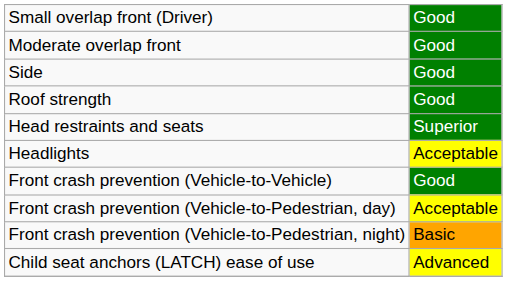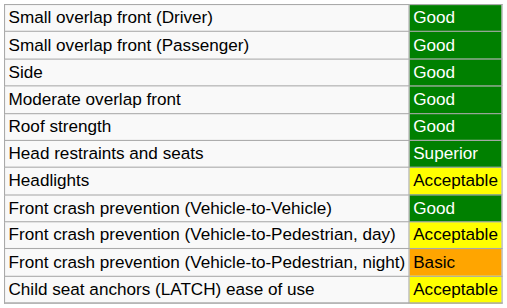 <table class="wikitable">
 <tr>
 <td>Small overlap front (Driver)</td>
 <td style="color:white;background: green">Good</td>
 </tr>
 <tr>
-<td>Moderate overlap front</td>
+<td>Small overlap front (Passenger)</td>
 <td style="color:white;background: green">Good</td>
 </tr>
 <tr>
 <td>Side</td>
+<td style="color:white;background: green">Good</td>
+</tr>
+<tr>
+<td>Moderate overlap front</td>
 <td style="color:white;background: green">Good</td>
 </tr>
 <tr>
 <td>Roof strength</td>
 <td style="color:white;background: green">Good</td>
 </tr>
 <tr>
 <td>Head restraints and seats</td>
 <td style="color:white;background: green">Superior</td>
 </tr>
 <tr>
 <td>Headlights</td>
 <td style="background: yellow">Acceptable</td>
 </tr>
 <tr>
 <td>Front crash prevention (Vehicle-to-Vehicle)</td>
 <td style="color:white;background: green">Good</td>
 </tr>
 <tr>
 <td>Front crash prevention (Vehicle-to-Pedestrian, day)</td>
 <td style="background: yellow">Acceptable</td>
 </tr>
 <tr>
 <td>Front crash prevention (Vehicle-to-Pedestrian, night)</td>
 <td style="background: orange">Basic</td>
 </tr>
 <tr>
 <td>Child seat anchors (LATCH) ease of use</td>
-<td style="background: yellow">Advanced</td>
+<td style="background: yellow">Acceptable</td>
 </tr>
 <tr>
 </tr>
 </table>
